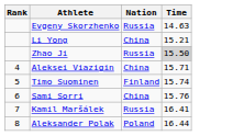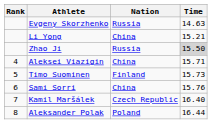 <table class="wikitable sortable" style="text-align:center">
 <tr>
 <th>Rank</th>
 <th>Athlete</th>
 <th>Nation</th>
 <th>Time</th>
 </tr>
 <tr>
 <td></td>
 <td align=left><a href='#'>Evgeny Skorzhenko</a></td>
 <td align=left> <a href='#'>Russia</a></td>
 <td>14.63</td>
 </tr>
 <tr>
 <td></td>
 <td align=left><a href='#'>Li Yong</a></td>
 <td align=left> <a href='#'>China</a></td>
 <td>15.21</td>
 </tr>
 <tr>
 <td></td>
 <td align=left><a href='#'>Zhao Ji</a></td>
 <td align=left> <a href='#'>Russia</a></td>
 <td style="background: lightgrey;">15.50</td>
 </tr>
 <tr>
 <td>4</td>
 <td align=left><a href='#'>Aleksei Viazigin</a></td>
 <td align=left> <a href='#'>China</a></td>
 <td>15.71</td>
 </tr>
 <tr>
 <td>5</td>
 <td align=left><a href='#'>Timo Suominen</a></td>
 <td align=left> <a href='#'>Finland</a></td>
-<td>15.74</td>
+<td>15.73</td>
 </tr>
 <tr>
 <td>6</td>
 <td align=left><a href='#'>Sami Sorri</a></td>
 <td align=left> <a href='#'>China</a></td>
 <td>15.76</td>
 </tr>
 <tr>
 <td>7</td>
 <td align=left><a href='#'>Kamil Maršálek</a></td>
-<td align=left> <a href='#'>Russia</a></td>
-<td>16.41</td>
+<td align=left> <a href='#'>Czech Republic</a></td>
+<td>16.40</td>
 </tr>
 <tr>
 <td>8</td>
 <td align=left><a href='#'>Aleksander Polak</a></td>
 <td align=left> <a href='#'>Poland</a></td>
 <td>16.44</td>
 </tr>
 </table>
